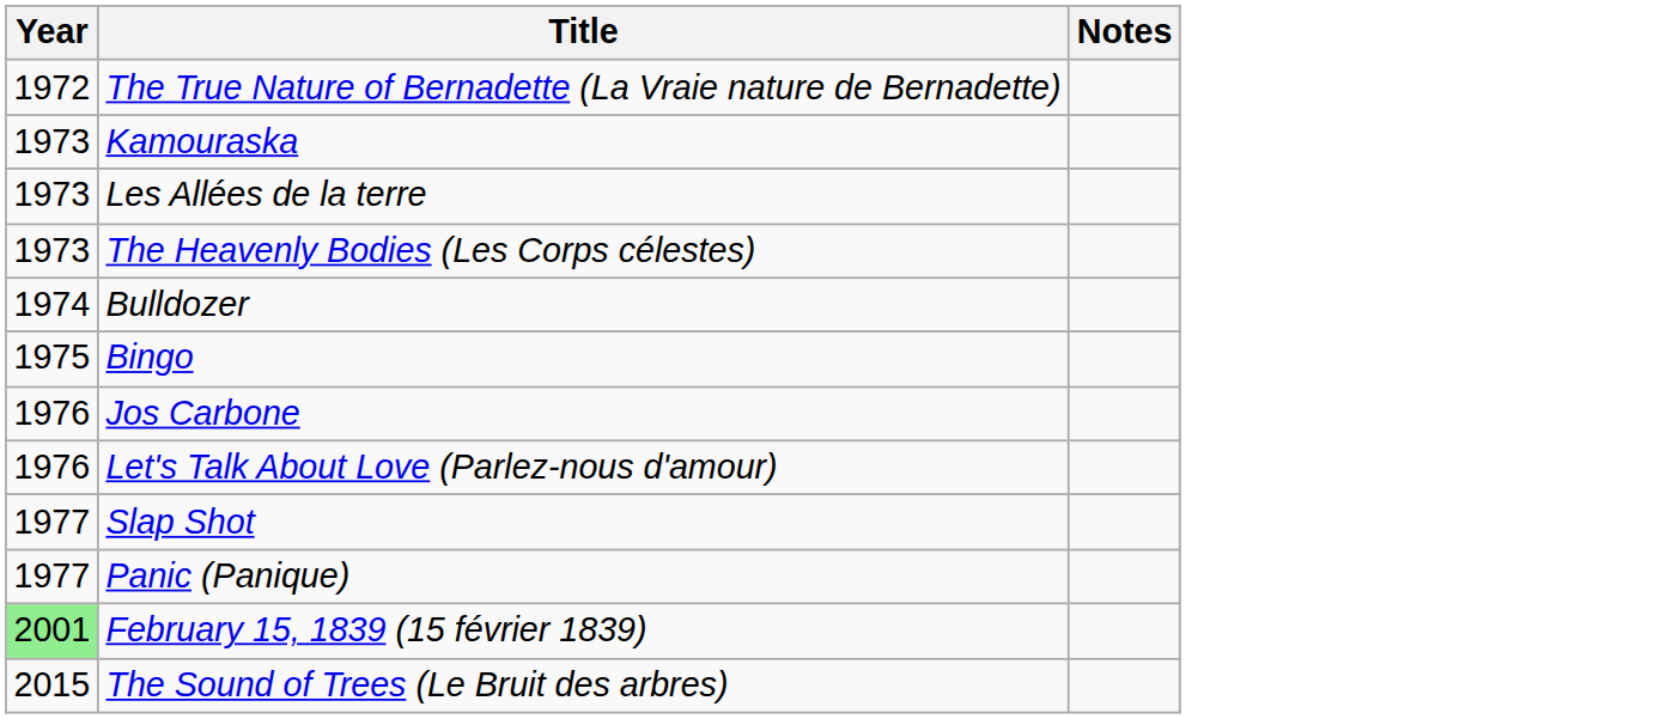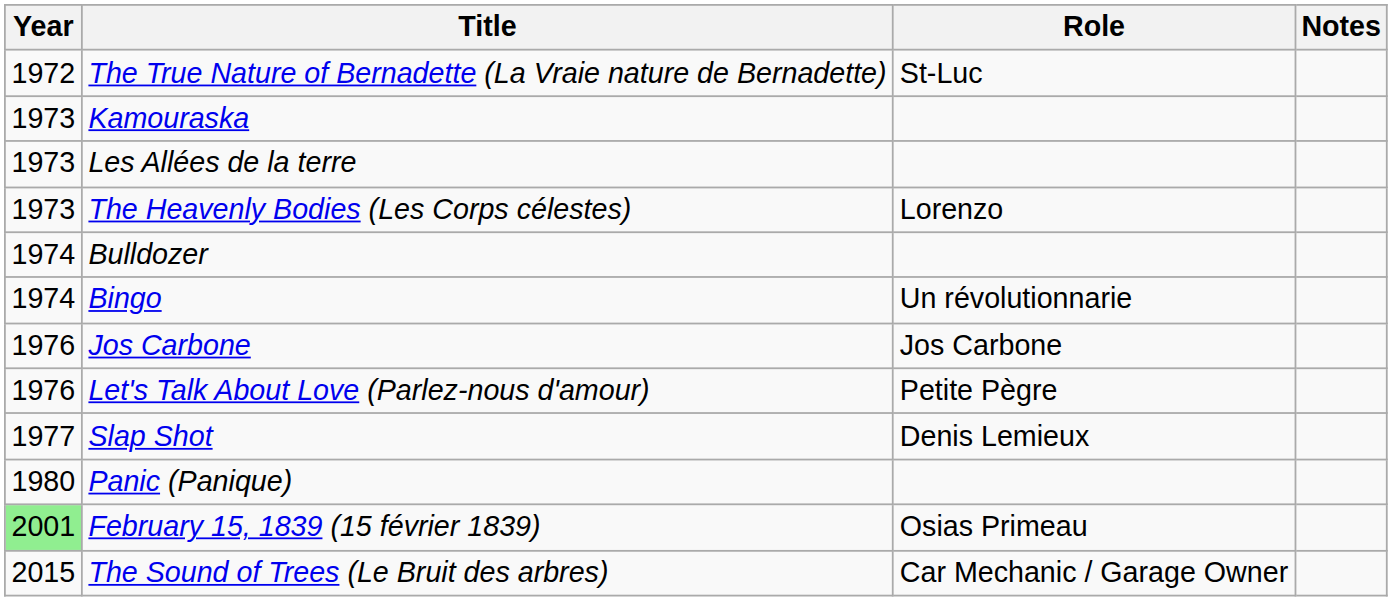 <table class="wikitable">
 <tr>
 <th>Year</th>
 <th>Title</th>
+<th>Role</th>
 <th>Notes</th>
 </tr>
 <tr>
 <td>1972</td>
 <td><em><a href='#'>The True Nature of Bernadette</a> (La Vraie nature de Bernadette)</em></td>
+<td>St-Luc</td>
 <td></td>
 </tr>
 <tr>
 <td>1973</td>
 <td><em><a href='#'>Kamouraska</a></em></td>
 <td></td>
+<td></td>
 </tr>
 <tr>
 <td>1973</td>
 <td><em>Les Allées de la terre</em></td>
 <td></td>
+<td></td>
 </tr>
 <tr>
 <td>1973</td>
 <td><em><a href='#'>The Heavenly Bodies</a> (Les Corps célestes)</em></td>
+<td>Lorenzo</td>
 <td></td>
 </tr>
 <tr>
 <td>1974</td>
 <td><em>Bulldozer</em></td>
 <td></td>
+<td></td>
 </tr>
 <tr>
-<td>1975</td>
+<td>1974</td>
 <td><em><a href='#'>Bingo</a></em></td>
+<td>Un révolutionnarie</td>
 <td></td>
 </tr>
 <tr>
 <td>1976</td>
 <td><em><a href='#'>Jos Carbone</a></em></td>
+<td>Jos Carbone</td>
 <td></td>
 </tr>
 <tr>
 <td>1976</td>
 <td><em><a href='#'>Let's Talk About Love</a> (Parlez-nous d'amour)</em></td>
+<td>Petite Pègre</td>
 <td></td>
 </tr>
 <tr>
 <td>1977</td>
 <td><em><a href='#'>Slap Shot</a></em></td>
+<td>Denis Lemieux</td>
 <td></td>
 </tr>
 <tr>
-<td>1977</td>
+<td>1980</td>
 <td><em><a href='#'>Panic</a> (Panique)</em></td>
+<td></td>
 <td></td>
 </tr>
 <tr>
 <td style="background: lightgreen;">2001</td>
 <td><em><a href='#'>February 15, 1839</a> (15 février 1839)</em></td>
+<td>Osias Primeau</td>
 <td></td>
 </tr>
 <tr>
 <td>2015</td>
 <td><em><a href='#'>The Sound of Trees</a> (Le Bruit des arbres)</em></td>
+<td>Car Mechanic / Garage Owner</td>
 <td></td>
 </tr>
 </table>
